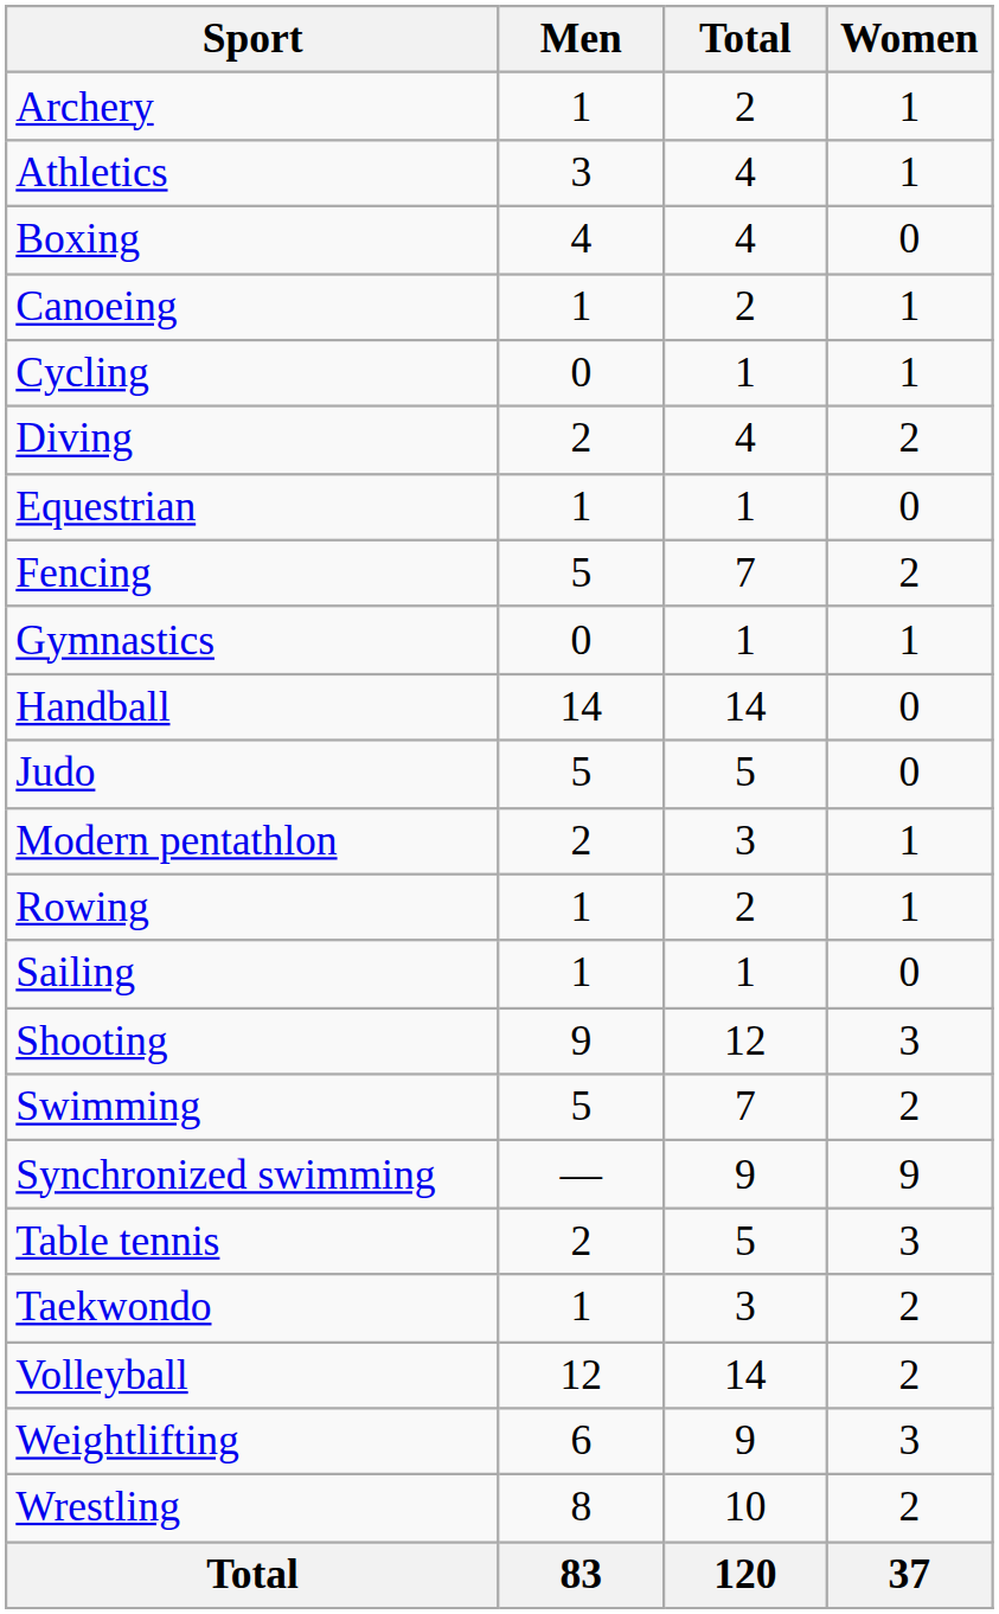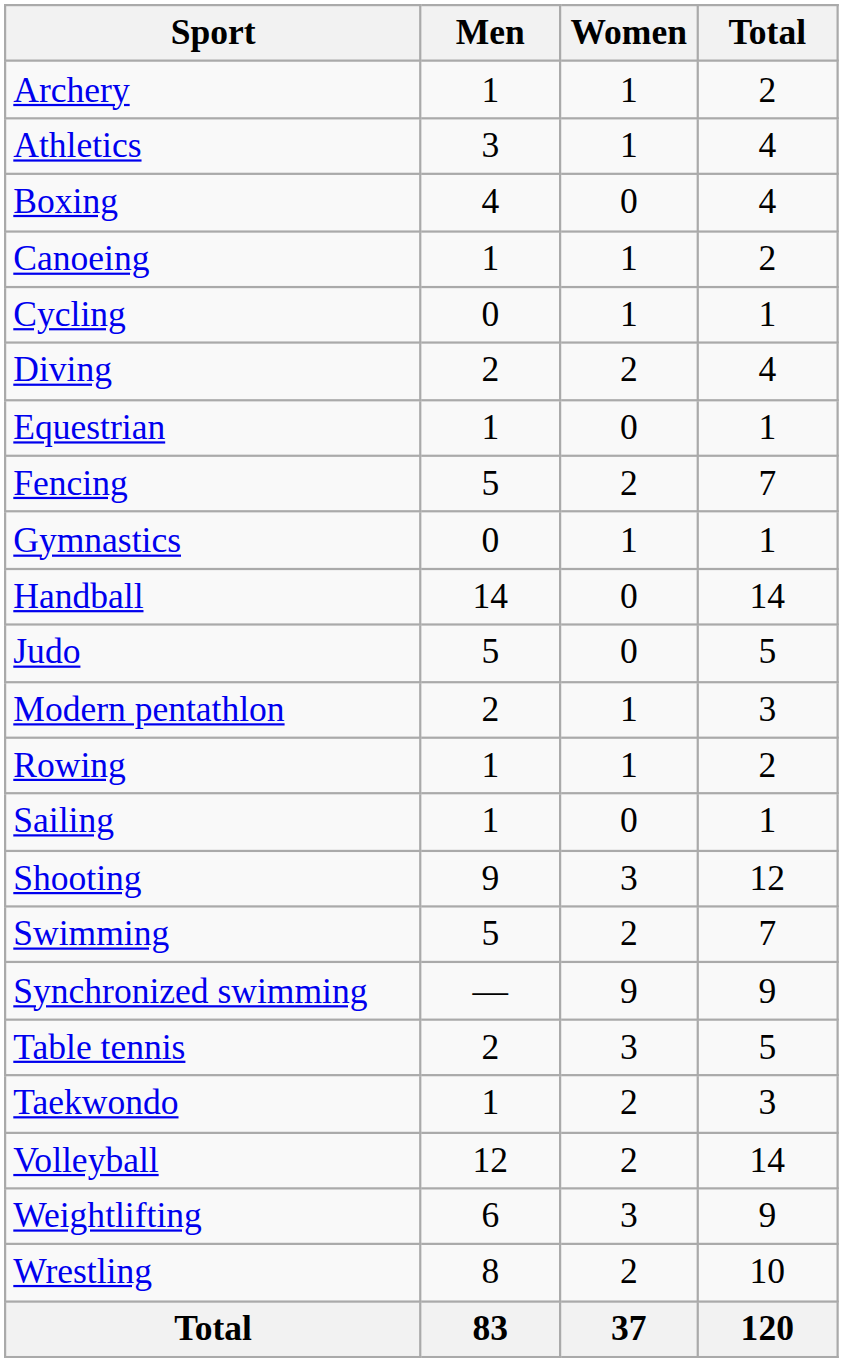 <table class="wikitable sortable" style="text-align:center;">
 <tr>
 <th width=180>Sport</th>
 <th width=55>Men</th>
+<th width=55>Women</th>
 <th width=55>Total</th>
-<th width=55>Women</th>
 </tr>
 <tr>
 <td align=left><a href='#'>Archery</a></td>
 <td>1</td>
+<td>1</td>
 <td>2</td>
-<td>1</td>
 </tr>
 <tr>
 <td align=left><a href='#'>Athletics</a></td>
 <td>3</td>
+<td>1</td>
 <td>4</td>
-<td>1</td>
 </tr>
 <tr>
 <td align=left><a href='#'>Boxing</a></td>
 <td>4</td>
+<td>0</td>
 <td>4</td>
-<td>0</td>
 </tr>
 <tr>
 <td align=left><a href='#'>Canoeing</a></td>
 <td>1</td>
+<td>1</td>
 <td>2</td>
-<td>1</td>
 </tr>
 <tr>
 <td align=left><a href='#'>Cycling</a></td>
 <td>0</td>
 <td>1</td>
 <td>1</td>
 </tr>
 <tr>
 <td align=left><a href='#'>Diving</a></td>
 <td>2</td>
+<td>2</td>
 <td>4</td>
-<td>2</td>
 </tr>
 <tr>
 <td align=left><a href='#'>Equestrian</a></td>
 <td>1</td>
+<td>0</td>
 <td>1</td>
-<td>0</td>
 </tr>
 <tr>
 <td align=left><a href='#'>Fencing</a></td>
 <td>5</td>
+<td>2</td>
 <td>7</td>
-<td>2</td>
 </tr>
 <tr>
 <td align=left><a href='#'>Gymnastics</a></td>
 <td>0</td>
 <td>1</td>
 <td>1</td>
 </tr>
 <tr>
 <td align=left><a href='#'>Handball</a></td>
 <td>14</td>
+<td>0</td>
 <td>14</td>
-<td>0</td>
 </tr>
 <tr>
 <td align=left><a href='#'>Judo</a></td>
 <td>5</td>
+<td>0</td>
 <td>5</td>
-<td>0</td>
 </tr>
 <tr>
 <td align=left><a href='#'>Modern pentathlon</a></td>
 <td>2</td>
+<td>1</td>
 <td>3</td>
-<td>1</td>
 </tr>
 <tr>
 <td align=left><a href='#'>Rowing</a></td>
 <td>1</td>
+<td>1</td>
 <td>2</td>
-<td>1</td>
 </tr>
 <tr>
 <td align=left><a href='#'>Sailing</a></td>
 <td>1</td>
+<td>0</td>
 <td>1</td>
-<td>0</td>
 </tr>
 <tr>
 <td align=left><a href='#'>Shooting</a></td>
 <td>9</td>
+<td>3</td>
 <td>12</td>
-<td>3</td>
 </tr>
 <tr>
 <td align=left><a href='#'>Swimming</a></td>
 <td>5</td>
+<td>2</td>
 <td>7</td>
-<td>2</td>
 </tr>
 <tr>
 <td align=left><a href='#'>Synchronized swimming</a></td>
 <td>—</td>
 <td>9</td>
 <td>9</td>
 </tr>
 <tr>
 <td align=left><a href='#'>Table tennis</a></td>
 <td>2</td>
+<td>3</td>
 <td>5</td>
-<td>3</td>
 </tr>
 <tr>
 <td align=left><a href='#'>Taekwondo</a></td>
 <td>1</td>
+<td>2</td>
 <td>3</td>
-<td>2</td>
 </tr>
 <tr>
 <td align=left><a href='#'>Volleyball</a></td>
 <td>12</td>
+<td>2</td>
 <td>14</td>
-<td>2</td>
 </tr>
 <tr>
 <td align=left><a href='#'>Weightlifting</a></td>
 <td>6</td>
+<td>3</td>
 <td>9</td>
-<td>3</td>
 </tr>
 <tr>
 <td align=left><a href='#'>Wrestling</a></td>
 <td>8</td>
+<td>2</td>
 <td>10</td>
-<td>2</td>
 </tr>
 <tr>
 <th>Total</th>
 <th>83</th>
+<th>37</th>
 <th>120</th>
-<th>37</th>
 </tr>
 </table>
